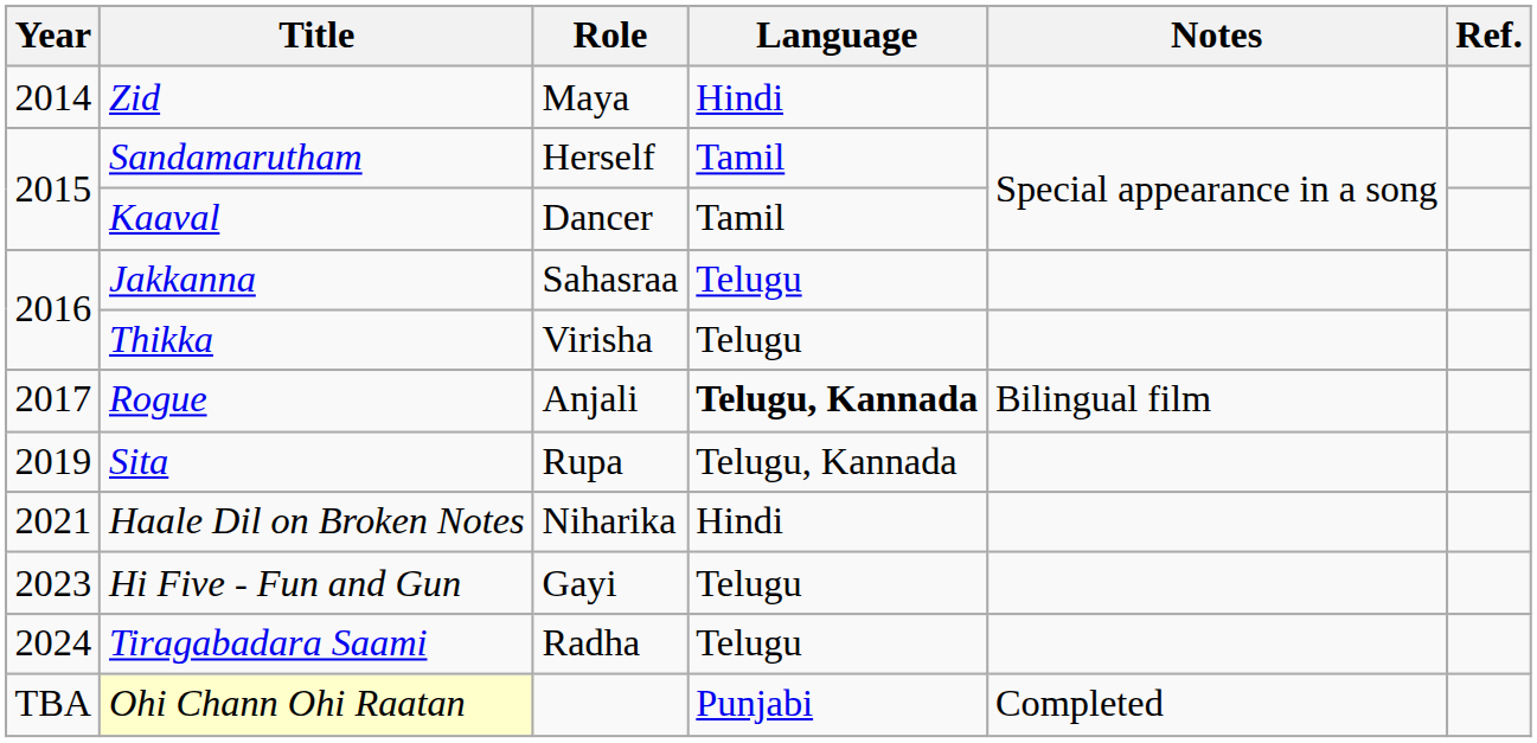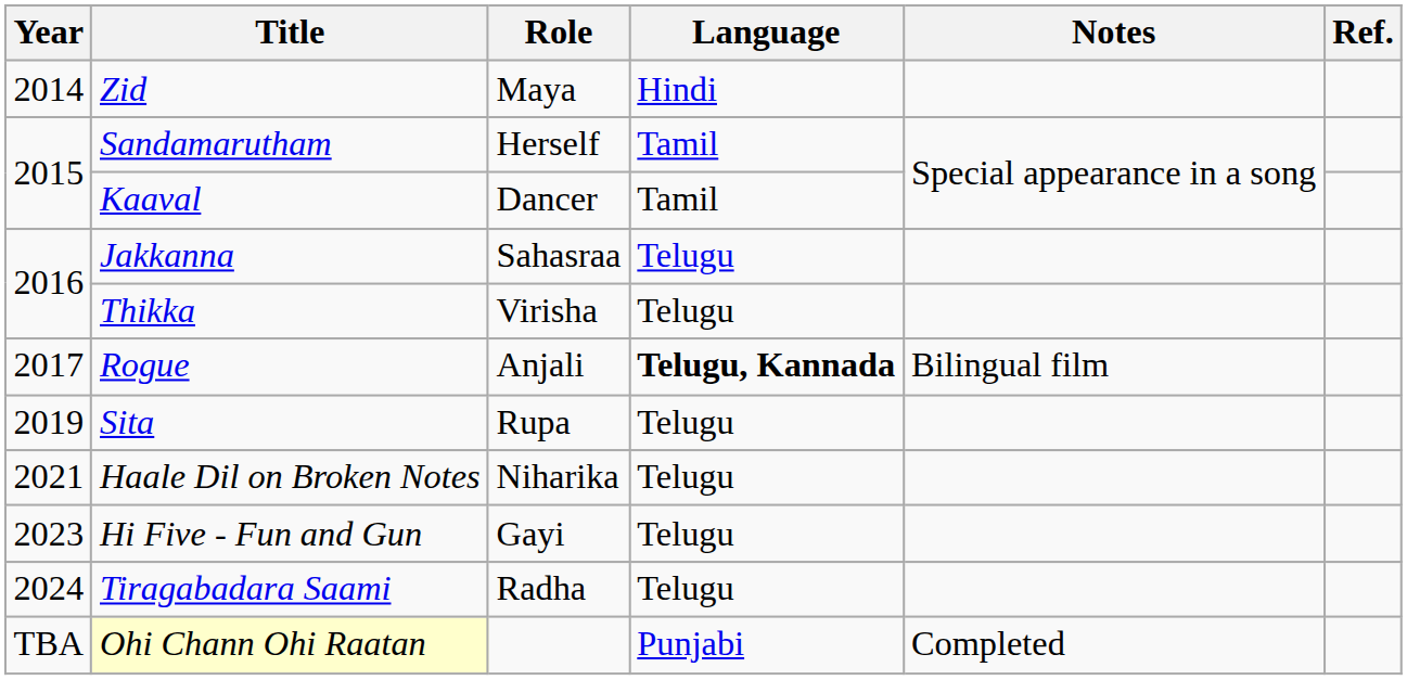 <table class="wikitable sortable">
 <tr style="text-align:center;">
 <th>Year</th>
 <th>Title</th>
 <th>Role</th>
 <th>Language</th>
 <th class="unsortable">Notes</th>
 <th class="unsortable">Ref.</th>
 </tr>
 <tr>
 <td>2014</td>
 <td><em><a href='#'>Zid</a></em></td>
 <td>Maya</td>
 <td><a href='#'>Hindi</a></td>
 <td></td>
 <td></td>
 </tr>
 <tr>
 <td rowspan="2">2015</td>
 <td><em><a href='#'>Sandamarutham</a></em></td>
 <td>Herself</td>
 <td><a href='#'>Tamil</a></td>
 <td rowspan="2">Special appearance in a song</td>
 <td></td>
 </tr>
 <tr>
 <td><em><a href='#'>Kaaval</a></em></td>
 <td>Dancer</td>
 <td>Tamil</td>
 <td></td>
 </tr>
 <tr>
 <td rowspan="2">2016</td>
 <td><em><a href='#'>Jakkanna</a></em></td>
 <td>Sahasraa</td>
 <td><a href='#'>Telugu</a></td>
 <td></td>
 <td></td>
 </tr>
 <tr>
 <td><em><a href='#'>Thikka</a></em></td>
 <td>Virisha</td>
 <td>Telugu</td>
 <td></td>
 <td></td>
 </tr>
 <tr>
 <td>2017</td>
 <td><em><a href='#'>Rogue</a></em></td>
 <td>Anjali</td>
 <td><strong>Telugu, Kannada</strong></td>
 <td>Bilingual film</td>
 <td></td>
 </tr>
 <tr>
 <td>2019</td>
 <td><em><a href='#'>Sita</a></em></td>
 <td>Rupa</td>
-<td>Telugu, Kannada</td>
+<td>Telugu</td>
 <td></td>
 <td></td>
 </tr>
 <tr>
 <td>2021</td>
 <td><em>Haale Dil on Broken Notes</em></td>
 <td>Niharika</td>
-<td>Hindi</td>
+<td>Telugu</td>
 <td></td>
 <td></td>
 </tr>
 <tr>
 <td>2023</td>
 <td><em>Hi Five - Fun and Gun</em></td>
 <td>Gayi</td>
 <td>Telugu</td>
 <td></td>
 <td></td>
 </tr>
 <tr>
 <td>2024</td>
 <td><em><a href='#'>Tiragabadara Saami</a></em></td>
 <td>Radha</td>
 <td>Telugu</td>
 <td></td>
 <td></td>
 </tr>
 <tr>
 <td>TBA</td>
 <td style="background:#ffc;"><em>Ohi Chann Ohi Raatan</em> </td>
 <td></td>
 <td><a href='#'>Punjabi</a></td>
 <td>Completed</td>
 <td></td>
 </tr>
 </table>
